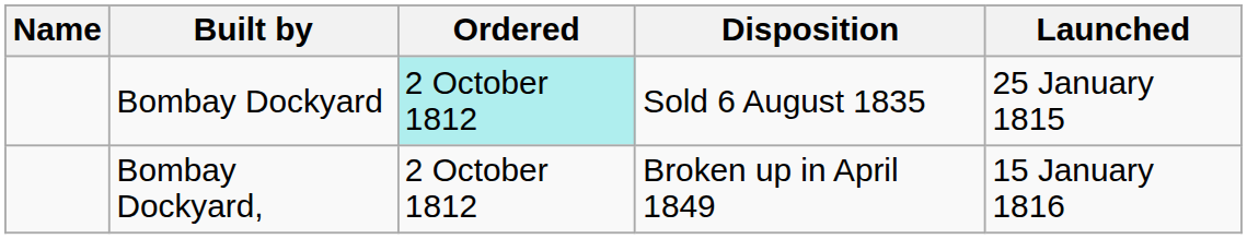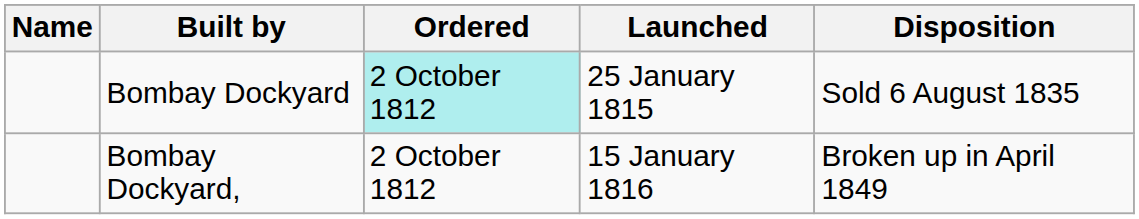 <table class="sortable wikitable">
 <tr>
 <th>Name</th>
 <th>Built by</th>
 <th>Ordered</th>
+<th>Launched</th>
 <th>Disposition</th>
-<th>Launched</th>
 </tr>
 <tr>
 <td></td>
 <td>Bombay Dockyard</td>
 <td style="background: paleturquoise;">2 October 1812</td>
+<td>25 January 1815</td>
 <td>Sold 6 August 1835</td>
-<td>25 January 1815</td>
 </tr>
 <tr>
 <td></td>
 <td>Bombay Dockyard,</td>
 <td>2 October 1812</td>
+<td>15 January 1816</td>
 <td>Broken up in April 1849</td>
-<td>15 January 1816</td>
 </tr>
 </table>
